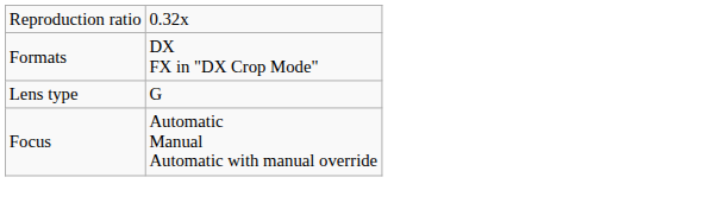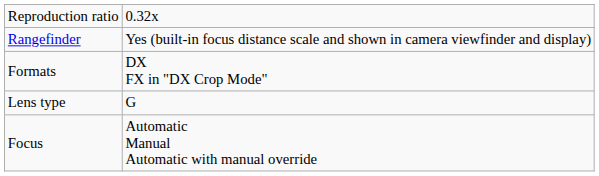 <table class="wikitable">
 <tr>
 <td>Reproduction ratio</td>
 <td>0.32x</td>
+</tr>
+<tr>
+<td><a href='#'>Rangefinder</a></td>
+<td>Yes (built-in focus distance scale and shown in camera viewfinder and display)</td>
 </tr>
 <tr>
 <td>Formats</td>
 <td>DX<br>FX in "DX Crop Mode"</td>
 </tr>
 <tr>
 <td>Lens type</td>
 <td>G</td>
 </tr>
 <tr>
 <td>Focus</td>
 <td>Automatic<br>Manual<br>Automatic with manual override</td>
 </tr>
 </table>
